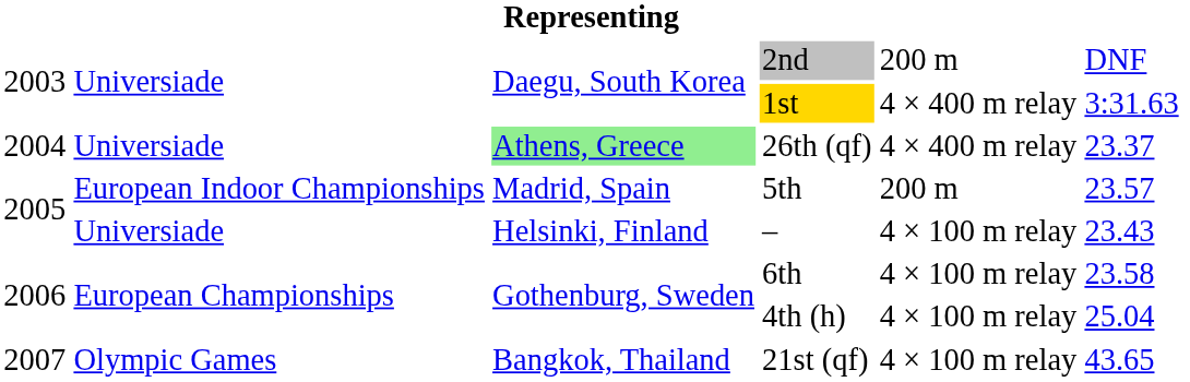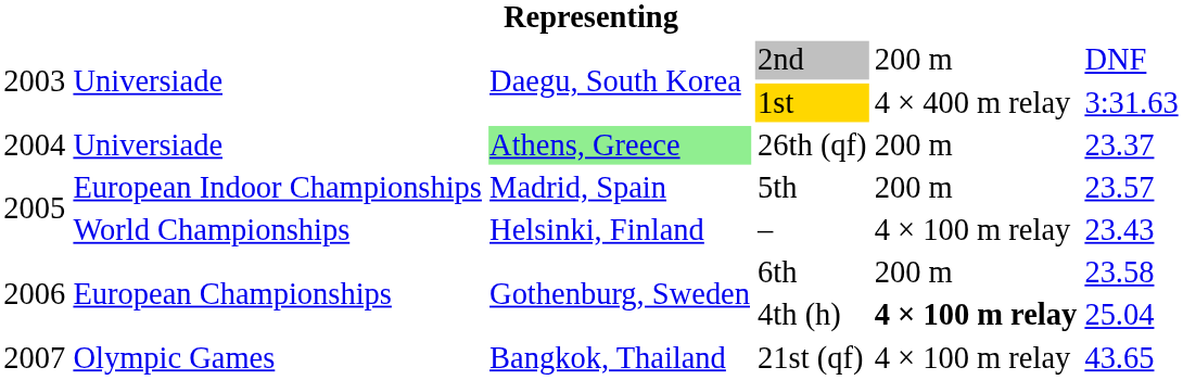 <table>
 <tr>
 <th colspan="6">Representing </th>
 </tr>
 <tr>
 <td rowspan=2>2003</td>
 <td rowspan=2><a href='#'>Universiade</a></td>
 <td rowspan=2><a href='#'>Daegu, South Korea</a></td>
 <td bgcolor="silver">2nd</td>
 <td>200 m</td>
 <td><a href='#'>DNF</a></td>
 </tr>
 <tr>
 <td bgcolor="gold">1st</td>
 <td>4 × 400 m relay</td>
 <td><a href='#'>3:31.63</a></td>
 </tr>
 <tr>
 <td>2004</td>
 <td><a href='#'>Universiade</a></td>
 <td style="background: lightgreen;"><a href='#'>Athens, Greece</a></td>
 <td>26th (qf)</td>
-<td>4 × 400 m relay</td>
+<td>200 m</td>
 <td><a href='#'>23.37</a></td>
 </tr>
 <tr>
 <td rowspan=2>2005</td>
 <td><a href='#'>European Indoor Championships</a></td>
 <td><a href='#'>Madrid, Spain</a></td>
 <td>5th</td>
 <td>200 m</td>
 <td><a href='#'>23.57</a></td>
 </tr>
 <tr>
-<td><a href='#'>Universiade</a></td>
+<td><a href='#'>World Championships</a></td>
 <td><a href='#'>Helsinki, Finland</a></td>
 <td>–</td>
 <td>4 × 100 m relay</td>
 <td><a href='#'>23.43</a></td>
 </tr>
 <tr>
 <td rowspan=2>2006</td>
 <td rowspan=2><a href='#'>European Championships</a></td>
 <td rowspan=2><a href='#'>Gothenburg, Sweden</a></td>
 <td>6th</td>
-<td>4 × 100 m relay</td>
+<td>200 m</td>
 <td><a href='#'>23.58</a></td>
 </tr>
 <tr>
 <td>4th (h)</td>
-<td>4 × 100 m relay</td>
+<td><strong>4 × 100 m relay</strong></td>
 <td><a href='#'>25.04</a></td>
 </tr>
 <tr>
 <td>2007</td>
 <td><a href='#'>Olympic Games</a></td>
 <td><a href='#'>Bangkok, Thailand</a></td>
 <td>21st (qf)</td>
 <td>4 × 100 m relay</td>
 <td><a href='#'>43.65</a></td>
 </tr>
 </table>
